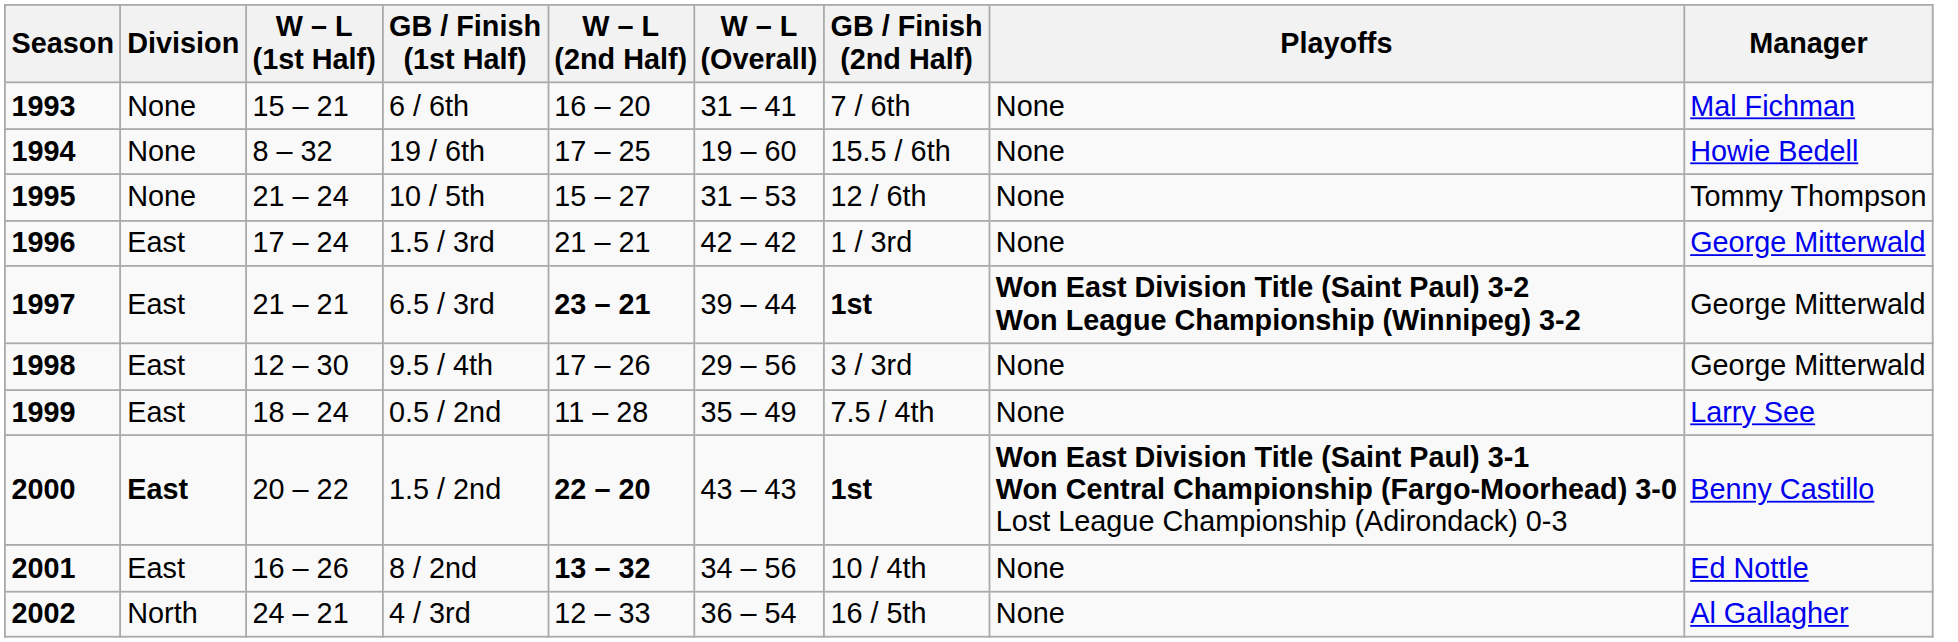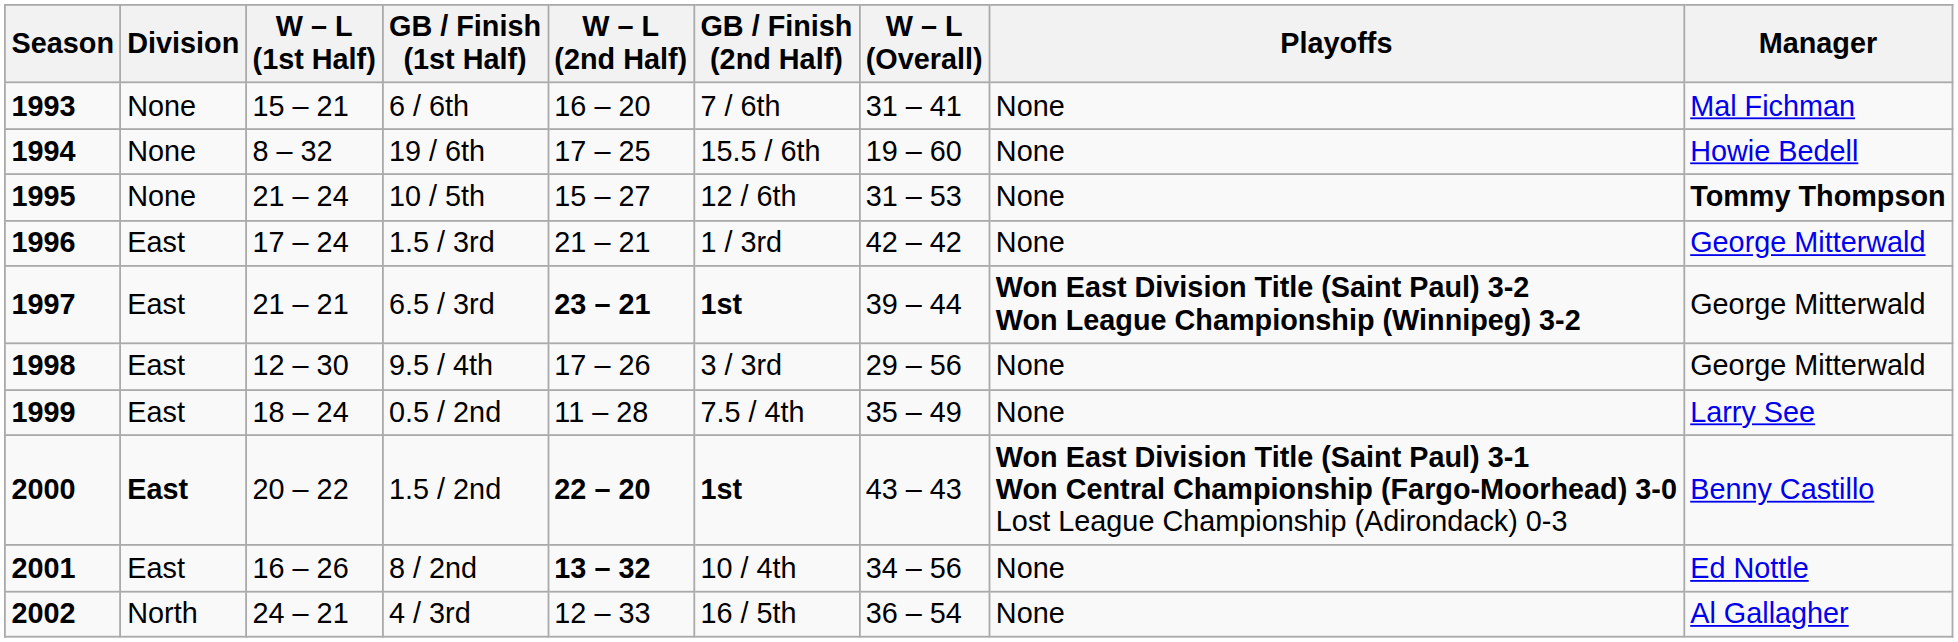 <table class="wikitable">
 <tr>
 <th>Season</th>
 <th>Division</th>
 <th>W – L <br> (1st Half)</th>
 <th>GB / Finish<br>(1st Half)</th>
 <th>W – L <br> (2nd Half)</th>
+<th>GB / Finish<br>(2nd Half)</th>
 <th>W – L<br>(Overall)</th>
-<th>GB / Finish<br>(2nd Half)</th>
 <th>Playoffs</th>
 <th>Manager</th>
 </tr>
 <tr>
 <td><div><strong>1993</strong></div></td>
 <td><div>None</div></td>
 <td><div>15 – 21</div></td>
 <td><div>6 / 6th</div></td>
 <td><div>16 – 20</div></td>
+<td><div>7 / 6th</div></td>
 <td><div>31 – 41</div></td>
-<td><div>7 / 6th</div></td>
 <td><div>None</div></td>
 <td><div><a href='#'>Mal Fichman</a></div></td>
 </tr>
 <tr>
 <td><div><strong>1994</strong></div></td>
 <td><div>None</div></td>
 <td><div>8 – 32</div></td>
 <td><div>19 / 6th</div></td>
 <td><div>17 – 25</div></td>
+<td><div>15.5 / 6th</div></td>
 <td><div>19 – 60</div></td>
-<td><div>15.5 / 6th</div></td>
 <td><div>None</div></td>
 <td><div><a href='#'>Howie Bedell</a></div></td>
 </tr>
 <tr>
 <td><div><strong>1995</strong></div></td>
 <td><div>None</div></td>
 <td><div>21 – 24</div></td>
 <td><div>10 / 5th</div></td>
 <td><div>15 – 27</div></td>
+<td><div>12 / 6th</div></td>
 <td><div>31 – 53</div></td>
-<td><div>12 / 6th</div></td>
 <td><div>None</div></td>
-<td><div>Tommy Thompson</div></td>
+<td><strong><div>Tommy Thompson</div></strong></td>
 </tr>
 <tr>
 <td><div><strong>1996</strong></div></td>
 <td><div>East</div></td>
 <td><div>17 – 24</div></td>
 <td><div>1.5 / 3rd</div></td>
 <td><div>21 – 21</div></td>
+<td><div>1 / 3rd</div></td>
 <td><div>42 – 42</div></td>
-<td><div>1 / 3rd</div></td>
 <td><div>None</div></td>
 <td><div><a href='#'>George Mitterwald</a></div></td>
 </tr>
 <tr>
 <td><div><strong>1997</strong></div></td>
 <td><div>East</div></td>
 <td><div>21 – 21</div></td>
 <td><div>6.5 / 3rd</div></td>
 <td><div><strong>23 – 21</strong></div></td>
+<td><div><strong>1st</strong></div></td>
 <td><div>39 – 44</div></td>
-<td><div><strong>1st</strong></div></td>
 <td><div><strong> Won East Division Title (Saint Paul) 3-2<br>Won League Championship (Winnipeg) 3-2</strong></div></td>
 <td><div>George Mitterwald</div></td>
 </tr>
 <tr>
 <td><div><strong>1998</strong></div></td>
 <td><div>East</div></td>
 <td><div>12 – 30</div></td>
 <td><div>9.5 / 4th</div></td>
 <td><div>17 – 26</div></td>
+<td><div>3 / 3rd</div></td>
 <td><div>29 – 56</div></td>
-<td><div>3 / 3rd</div></td>
 <td><div>None</div></td>
 <td><div>George Mitterwald</div></td>
 </tr>
 <tr>
 <td><div><strong>1999</strong></div></td>
 <td><div>East</div></td>
 <td><div>18 – 24</div></td>
 <td><div>0.5 / 2nd</div></td>
 <td><div>11 – 28</div></td>
+<td><div>7.5 / 4th</div></td>
 <td><div>35 – 49</div></td>
-<td><div>7.5 / 4th</div></td>
 <td><div>None</div></td>
 <td><div><a href='#'>Larry See</a></div></td>
 </tr>
 <tr>
 <td><div><strong>2000</strong></div></td>
 <td><strong><div>East</div></strong></td>
 <td><div>20 – 22</div></td>
 <td><div>1.5 / 2nd</div></td>
 <td><div><strong>22 – 20</strong></div></td>
+<td><div><strong>1st</strong></div></td>
 <td><div>43 – 43</div></td>
-<td><div><strong>1st</strong></div></td>
 <td><div><strong>Won East Division Title (Saint Paul) 3-1<br>Won Central Championship (Fargo-Moorhead) 3-0</strong><br>Lost League Championship (Adirondack) 0-3</div></td>
 <td><div><a href='#'>Benny Castillo</a></div></td>
 </tr>
 <tr>
 <td><div><strong>2001</strong></div></td>
 <td><div>East</div></td>
 <td><div>16 – 26</div></td>
 <td><div>8 / 2nd</div></td>
 <td><strong><div>13 – 32</div></strong></td>
+<td><div>10 / 4th</div></td>
 <td><div>34 – 56</div></td>
-<td><div>10 / 4th</div></td>
 <td><div>None</div></td>
 <td><div><a href='#'>Ed Nottle</a></div></td>
 </tr>
 <tr>
 <td><div><strong>2002</strong></div></td>
 <td><div>North</div></td>
 <td><div>24 – 21</div></td>
 <td><div>4 / 3rd</div></td>
 <td><div>12 – 33</div></td>
+<td><div>16 / 5th</div></td>
 <td><div>36 – 54</div></td>
-<td><div>16 / 5th</div></td>
 <td><div>None</div></td>
 <td><div><a href='#'>Al Gallagher</a></div></td>
 </tr>
 </table>
